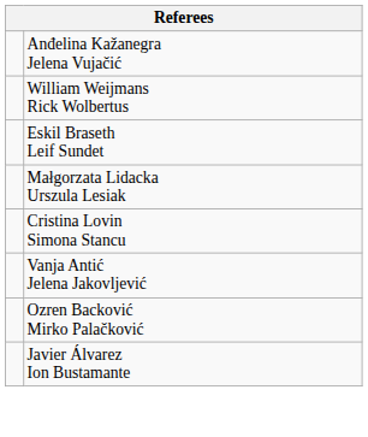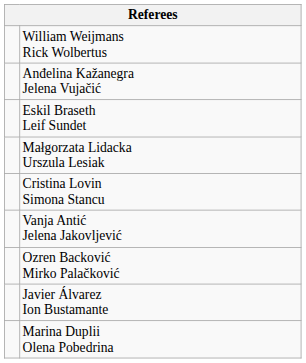 <table class="wikitable" style="width: 350px;">
 <tr>
 <th colspan=2>Referees</th>
 </tr>
 <tr>
 <td></td>
-<td>Anđelina Kažanegra<br>Jelena Vujačić</td>
+<td>William Weijmans<br>Rick Wolbertus</td>
 </tr>
 <tr>
 <td></td>
-<td>William Weijmans<br>Rick Wolbertus</td>
+<td>Anđelina Kažanegra<br>Jelena Vujačić</td>
 </tr>
 <tr>
 <td></td>
 <td>Eskil Braseth<br>Leif Sundet</td>
 </tr>
 <tr>
 <td></td>
 <td>Małgorzata Lidacka<br>Urszula Lesiak</td>
 </tr>
 <tr>
 <td></td>
 <td>Cristina Lovin<br>Simona Stancu</td>
 </tr>
 <tr>
 <td></td>
 <td>Vanja Antić<br>Jelena Jakovljević</td>
 </tr>
 <tr>
 <td></td>
 <td>Ozren Backović<br>Mirko Palačković</td>
 </tr>
 <tr>
 <td></td>
 <td>Javier Álvarez<br>Ion Bustamante</td>
 </tr>
+<tr>
+<td></td>
+<td>Marina Duplii<br>Olena Pobedrina</td>
+</tr>
 </table>
